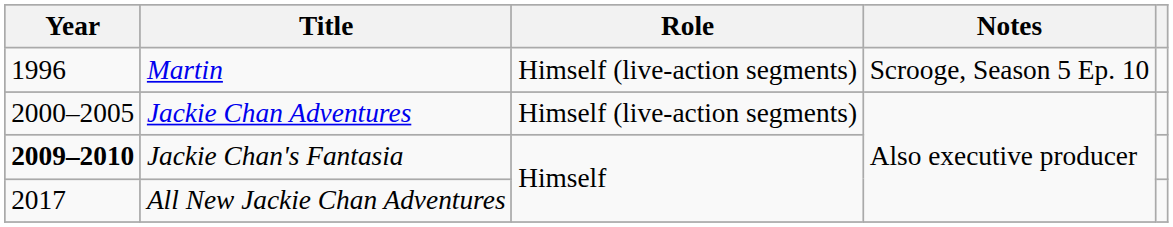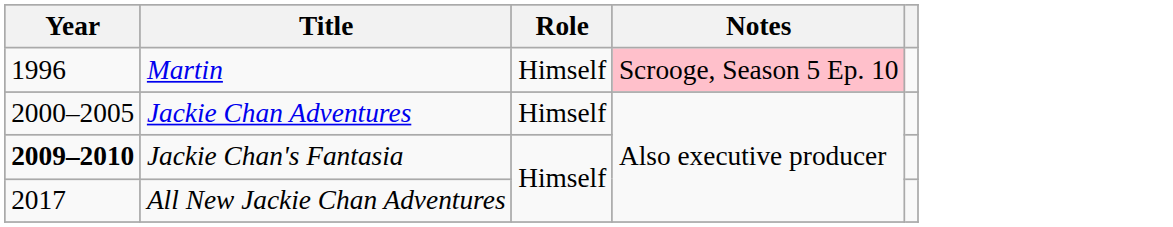 <table class="wikitable sortable">
 <tr>
 <th>Year</th>
 <th>Title</th>
 <th>Role</th>
 <th class=unsortable>Notes</th>
 <th class=unsortable></th>
 </tr>
 <tr>
 <td>1996</td>
 <td><em><a href='#'>Martin</a></em></td>
-<td>Himself (live-action segments)</td>
-<td>Scrooge, Season 5 Ep. 10</td>
+<td>Himself</td>
+<td style="background: pink;">Scrooge, Season 5 Ep. 10</td>
 <td></td>
 </tr>
 <tr>
 <td>2000–2005</td>
 <td><em><a href='#'>Jackie Chan Adventures</a></em></td>
-<td>Himself (live-action segments)</td>
+<td>Himself</td>
 <td rowspan=3>Also executive producer</td>
 <td></td>
 </tr>
 <tr>
 <td><strong>2009–2010</strong></td>
 <td><em>Jackie Chan's Fantasia</em></td>
 <td rowspan=2>Himself</td>
 <td></td>
 </tr>
 <tr>
 <td>2017</td>
 <td><em>All New Jackie Chan Adventures</em></td>
 <td></td>
 </tr>
 </table>
